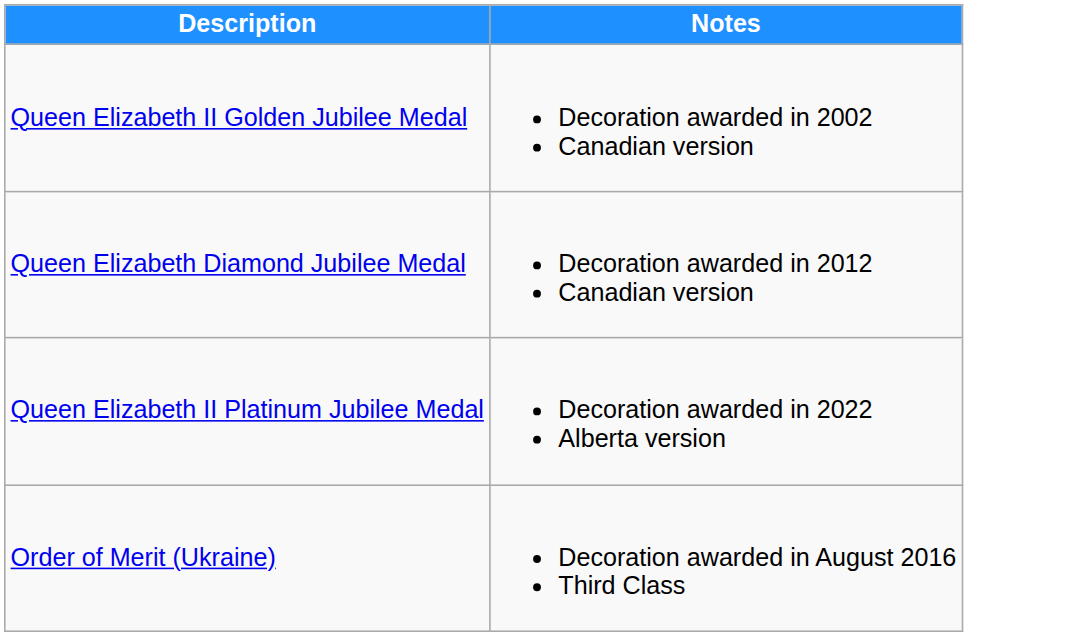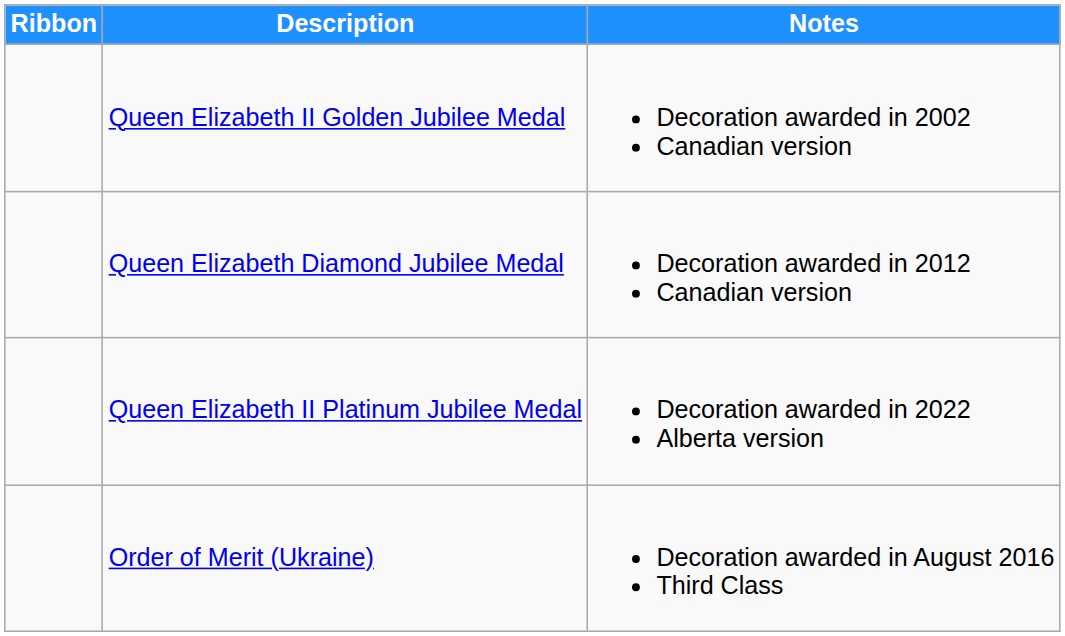 <table class="wikitable">
 <tr style="background:DodgerBlue; color:white" align="center">
+<td><strong>Ribbon</strong></td>
 <td><strong>Description</strong></td>
 <td><strong>Notes</strong></td>
 </tr>
 <tr>
+<td></td>
 <td><a href='#'>Queen Elizabeth II Golden Jubilee Medal</a></td>
 <td><br><ul><li>Decoration awarded in 2002</li><li>Canadian version</li></ul></td>
 </tr>
 <tr>
+<td></td>
 <td><a href='#'>Queen Elizabeth Diamond Jubilee Medal</a></td>
 <td><br><ul><li>Decoration awarded in 2012</li><li>Canadian version</li></ul></td>
 </tr>
 <tr>
+<td></td>
 <td><a href='#'>Queen Elizabeth II Platinum Jubilee Medal</a></td>
 <td><br><ul><li>Decoration awarded in 2022</li><li>Alberta version</li></ul></td>
 </tr>
 <tr>
+<td></td>
 <td><a href='#'>Order of Merit (Ukraine)</a></td>
 <td><br><ul><li>Decoration awarded in August 2016</li><li>Third Class</li></ul></td>
 </tr>
 </table>
